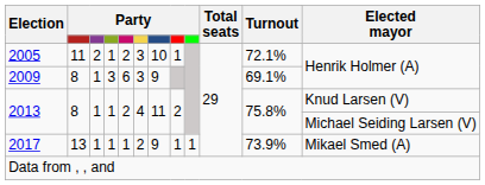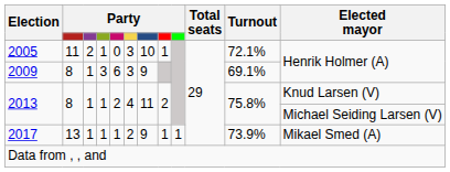 <table class="wikitable">
 <tr>
 <th rowspan="2">Election</th>
 <th colspan="8">Party</th>
 <th rowspan="2">Total<br>seats</th>
 <th rowspan="2">Turnout</th>
 <th rowspan="2">Elected<br>mayor</th>
 </tr>
 <tr>
 <td style="background:#B5211D;"><strong><a href='#'></a></strong></td>
 <td style="background:#843A93;"><strong><a href='#'></a></strong></td>
 <td style="background:#89A920;"><strong><a href='#'></a></strong></td>
 <td style="background:#C9096C;"><strong><a href='#'></a></strong></td>
 <td style="background:#F4D44D;"><strong><a href='#'></a></strong></td>
 <td style="background:#254C85;"><strong><a href='#'></a></strong></td>
 <td style="background:#FF0000;"><strong><a href='#'></a></strong></td>
 <td style="background:#00FF00;"><strong><a href='#'></a></strong></td>
 </tr>
 <tr>
 <td><a href='#'>2005</a></td>
 <td>11</td>
 <td>2</td>
 <td>1</td>
-<td>2</td>
+<td>0</td>
 <td>3</td>
 <td>10</td>
 <td>1</td>
 <td rowspan="4" style="background:#CDC9C9;"></td>
 <td rowspan="5">29</td>
 <td>72.1%</td>
 <td rowspan="2">Henrik Holmer (A)</td>
 </tr>
 <tr>
 <td><a href='#'>2009</a></td>
 <td>8</td>
 <td>1</td>
 <td>3</td>
 <td>6</td>
 <td>3</td>
 <td>9</td>
 <td style="background:#CDC9C9;"></td>
 <td>69.1%</td>
 </tr>
 <tr>
 <td rowspan="2"><a href='#'>2013</a></td>
 <td rowspan="2">8</td>
 <td rowspan="2">1</td>
 <td rowspan="2">1</td>
 <td rowspan="2">2</td>
 <td rowspan="2">4</td>
 <td rowspan="2">11</td>
 <td rowspan="2">2</td>
 <td rowspan="2">75.8%</td>
 <td>Knud Larsen (V)</td>
 </tr>
 <tr>
 <td>Michael Seiding Larsen (V)</td>
 </tr>
 <tr>
 <td><a href='#'>2017</a></td>
 <td>13</td>
 <td>1</td>
 <td>1</td>
 <td>1</td>
 <td>2</td>
 <td>9</td>
 <td>1</td>
 <td>1</td>
 <td>73.9%</td>
 <td>Mikael Smed (A)</td>
 </tr>
 <tr>
 <td colspan="14">Data from , ,  and </td>
 </tr>
 </table>
